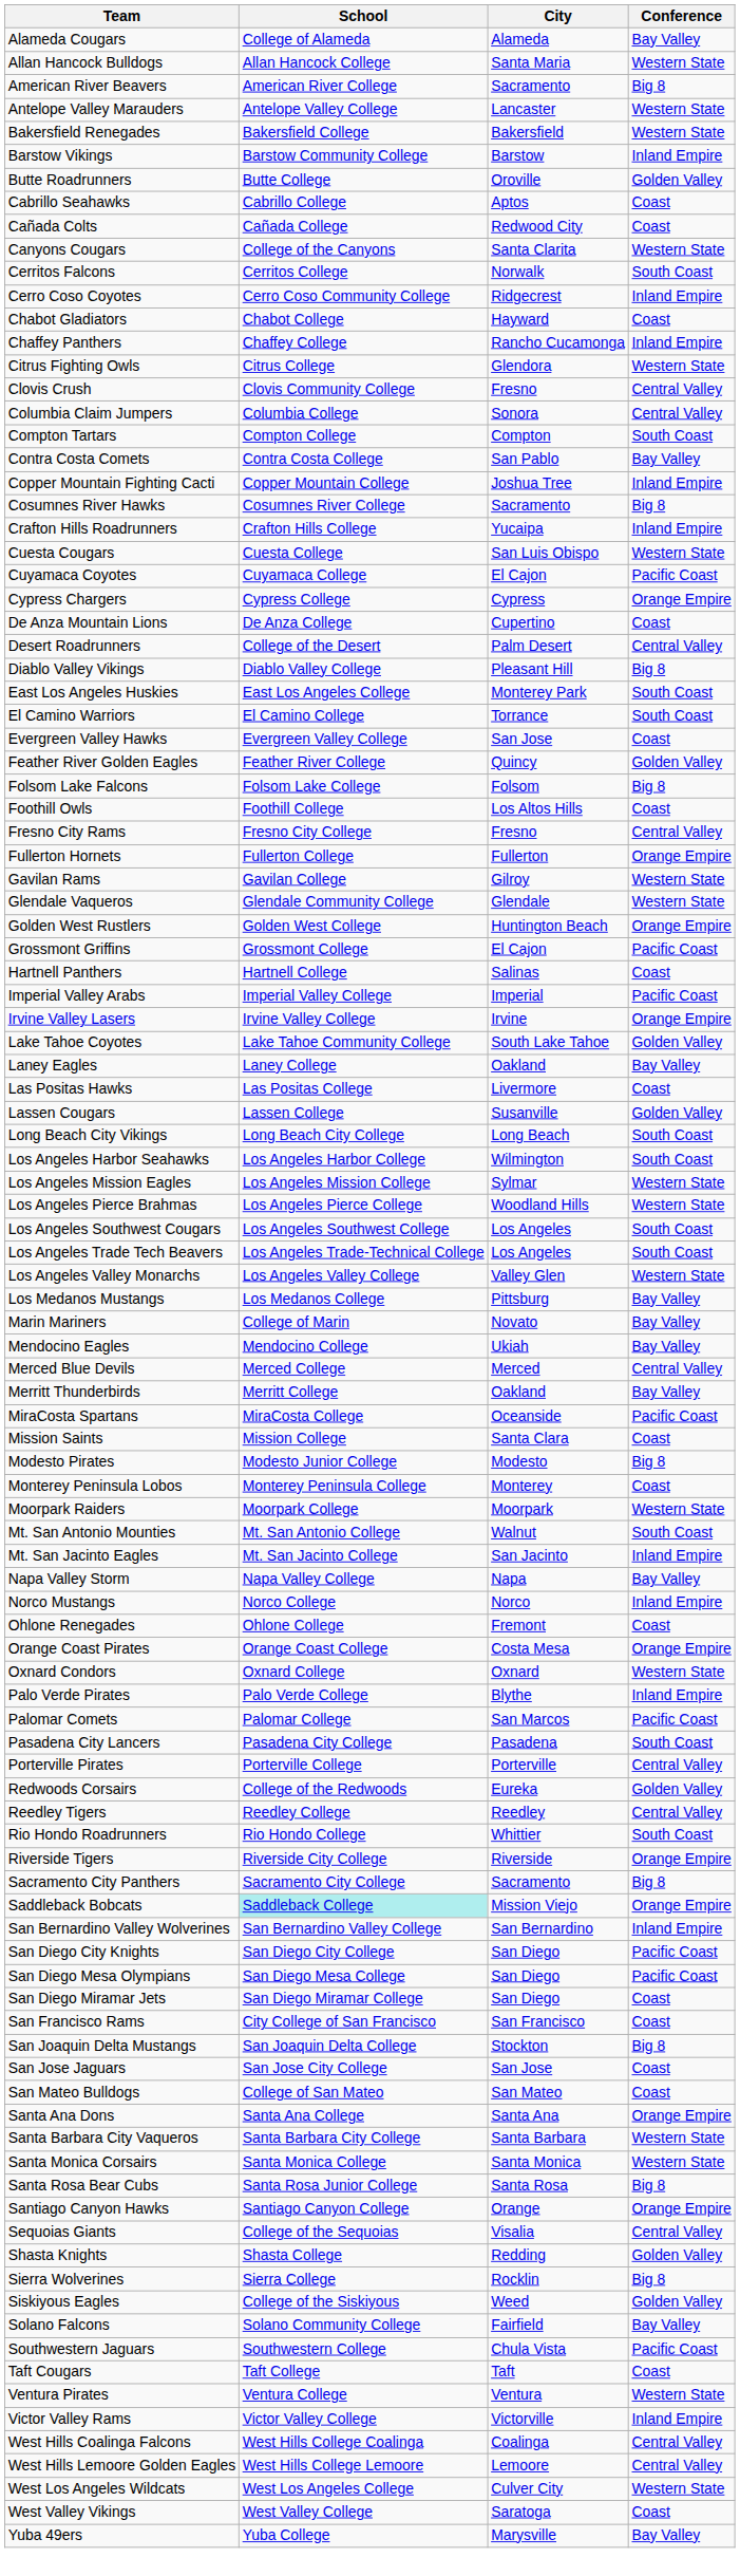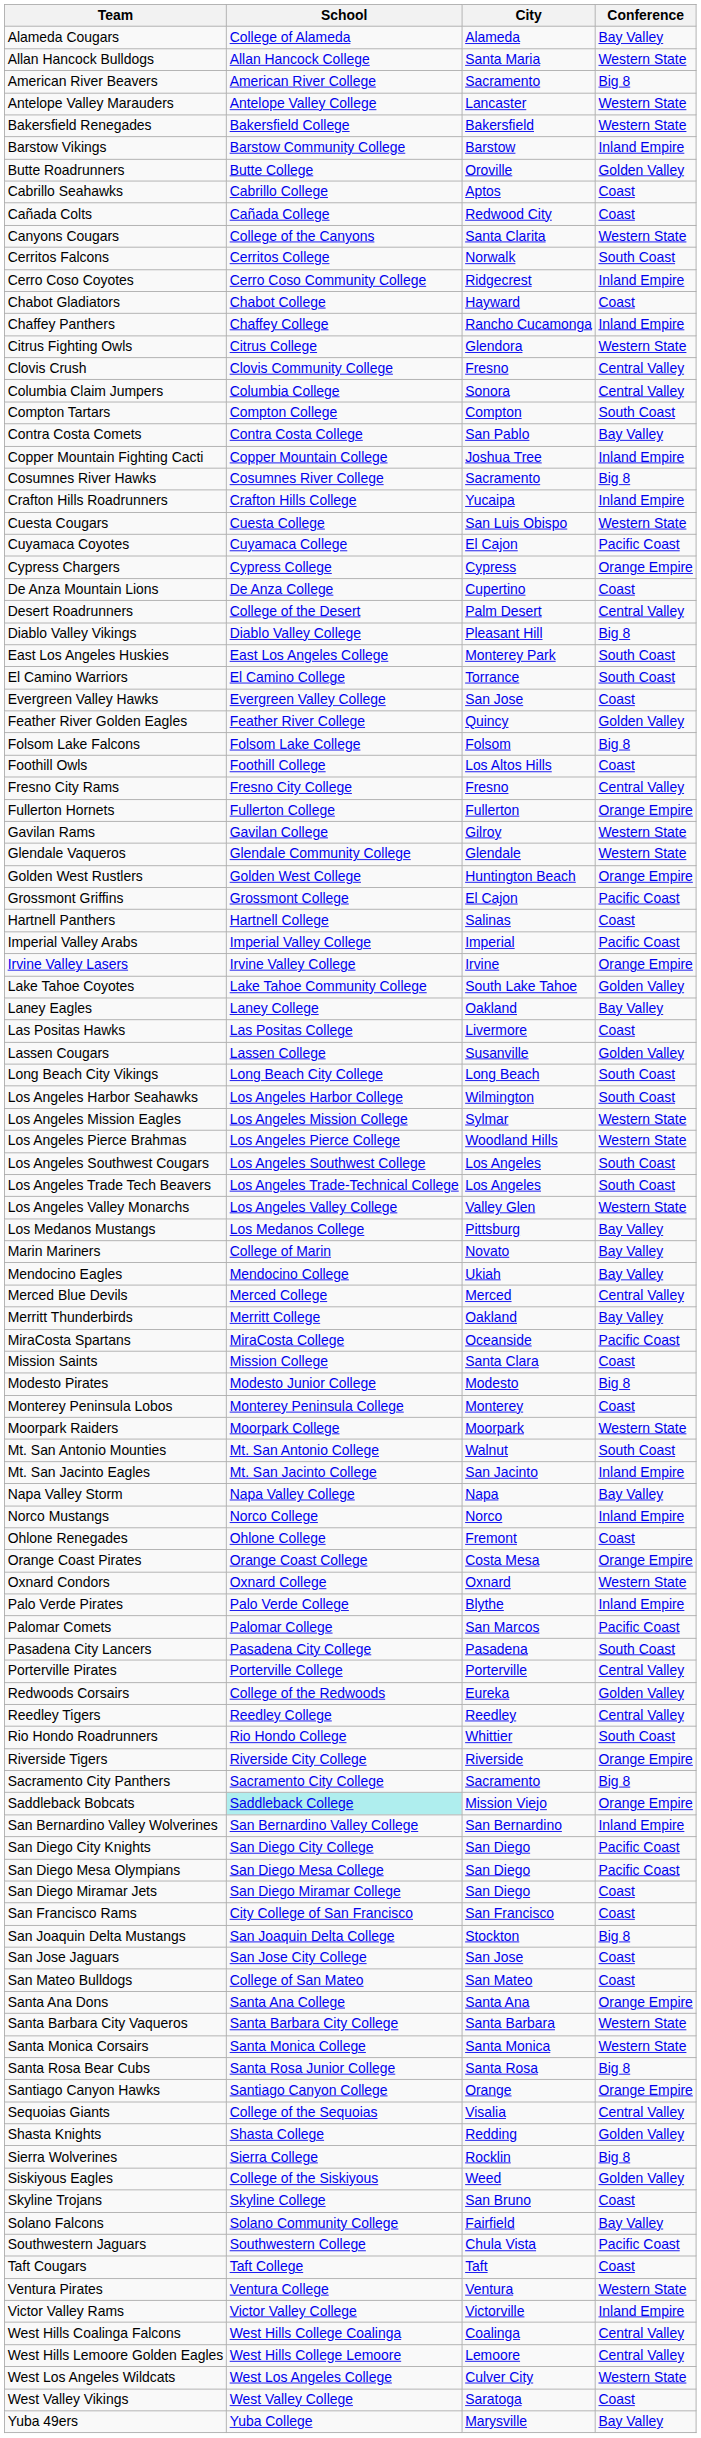 <table class="sortable wikitable">
 <tr>
 <th>Team</th>
 <th>School</th>
 <th>City</th>
 <th>Conference</th>
 </tr>
 <tr>
 <td>Alameda Cougars</td>
 <td><a href='#'>College of Alameda</a></td>
 <td><a href='#'>Alameda</a></td>
 <td><a href='#'>Bay Valley</a></td>
 </tr>
 <tr>
 <td>Allan Hancock Bulldogs</td>
 <td><a href='#'>Allan Hancock College</a></td>
 <td><a href='#'>Santa Maria</a></td>
 <td><a href='#'>Western State</a></td>
 </tr>
 <tr>
 <td>American River Beavers</td>
 <td><a href='#'>American River College</a></td>
 <td><a href='#'>Sacramento</a></td>
 <td><a href='#'>Big 8</a></td>
 </tr>
 <tr>
 <td>Antelope Valley Marauders</td>
 <td><a href='#'>Antelope Valley College</a></td>
 <td><a href='#'>Lancaster</a></td>
 <td><a href='#'>Western State</a></td>
 </tr>
 <tr>
 <td>Bakersfield Renegades</td>
 <td><a href='#'>Bakersfield College</a></td>
 <td><a href='#'>Bakersfield</a></td>
 <td><a href='#'>Western State</a></td>
 </tr>
 <tr>
 <td>Barstow Vikings</td>
 <td><a href='#'>Barstow Community College</a></td>
 <td><a href='#'>Barstow</a></td>
 <td><a href='#'>Inland Empire</a></td>
 </tr>
 <tr>
 <td>Butte Roadrunners</td>
 <td><a href='#'>Butte College</a></td>
 <td><a href='#'>Oroville</a></td>
 <td><a href='#'>Golden Valley</a></td>
 </tr>
 <tr>
 <td>Cabrillo Seahawks</td>
 <td><a href='#'>Cabrillo College</a></td>
 <td><a href='#'>Aptos</a></td>
 <td><a href='#'>Coast</a></td>
 </tr>
 <tr>
 <td>Cañada Colts</td>
 <td><a href='#'>Cañada College</a></td>
 <td><a href='#'>Redwood City</a></td>
 <td><a href='#'>Coast</a></td>
 </tr>
 <tr>
 <td>Canyons Cougars</td>
 <td><a href='#'>College of the Canyons</a></td>
 <td><a href='#'>Santa Clarita</a></td>
 <td><a href='#'>Western State</a></td>
 </tr>
 <tr>
 <td>Cerritos Falcons</td>
 <td><a href='#'>Cerritos College</a></td>
 <td><a href='#'>Norwalk</a></td>
 <td><a href='#'>South Coast</a></td>
 </tr>
 <tr>
 <td>Cerro Coso Coyotes</td>
 <td><a href='#'>Cerro Coso Community College</a></td>
 <td><a href='#'>Ridgecrest</a></td>
 <td><a href='#'>Inland Empire</a></td>
 </tr>
 <tr>
 <td>Chabot Gladiators</td>
 <td><a href='#'>Chabot College</a></td>
 <td><a href='#'>Hayward</a></td>
 <td><a href='#'>Coast</a></td>
 </tr>
 <tr>
 <td>Chaffey Panthers</td>
 <td><a href='#'>Chaffey College</a></td>
 <td><a href='#'>Rancho Cucamonga</a></td>
 <td><a href='#'>Inland Empire</a></td>
 </tr>
 <tr>
 <td>Citrus Fighting Owls</td>
 <td><a href='#'>Citrus College</a></td>
 <td><a href='#'>Glendora</a></td>
 <td><a href='#'>Western State</a></td>
 </tr>
 <tr>
 <td>Clovis Crush</td>
 <td><a href='#'>Clovis Community College</a></td>
 <td><a href='#'>Fresno</a></td>
 <td><a href='#'>Central Valley</a></td>
 </tr>
 <tr>
 <td>Columbia Claim Jumpers</td>
 <td><a href='#'>Columbia College</a></td>
 <td><a href='#'>Sonora</a></td>
 <td><a href='#'>Central Valley</a></td>
 </tr>
 <tr>
 <td>Compton Tartars</td>
 <td><a href='#'>Compton College</a></td>
 <td><a href='#'>Compton</a></td>
 <td><a href='#'>South Coast</a></td>
 </tr>
 <tr>
 <td>Contra Costa Comets</td>
 <td><a href='#'>Contra Costa College</a></td>
 <td><a href='#'>San Pablo</a></td>
 <td><a href='#'>Bay Valley</a></td>
 </tr>
 <tr>
 <td>Copper Mountain Fighting Cacti</td>
 <td><a href='#'>Copper Mountain College</a></td>
 <td><a href='#'>Joshua Tree</a></td>
 <td><a href='#'>Inland Empire</a></td>
 </tr>
 <tr>
 <td>Cosumnes River Hawks</td>
 <td><a href='#'>Cosumnes River College</a></td>
 <td><a href='#'>Sacramento</a></td>
 <td><a href='#'>Big 8</a></td>
 </tr>
 <tr>
 <td>Crafton Hills Roadrunners</td>
 <td><a href='#'>Crafton Hills College</a></td>
 <td><a href='#'>Yucaipa</a></td>
 <td><a href='#'>Inland Empire</a></td>
 </tr>
 <tr>
 <td>Cuesta Cougars</td>
 <td><a href='#'>Cuesta College</a></td>
 <td><a href='#'>San Luis Obispo</a></td>
 <td><a href='#'>Western State</a></td>
 </tr>
 <tr>
 <td>Cuyamaca Coyotes</td>
 <td><a href='#'>Cuyamaca College</a></td>
 <td><a href='#'>El Cajon</a></td>
 <td><a href='#'>Pacific Coast</a></td>
 </tr>
 <tr>
 <td>Cypress Chargers</td>
 <td><a href='#'>Cypress College</a></td>
 <td><a href='#'>Cypress</a></td>
 <td><a href='#'>Orange Empire</a></td>
 </tr>
 <tr>
 <td>De Anza Mountain Lions</td>
 <td><a href='#'>De Anza College</a></td>
 <td><a href='#'>Cupertino</a></td>
 <td><a href='#'>Coast</a></td>
 </tr>
 <tr>
 <td>Desert Roadrunners</td>
 <td><a href='#'>College of the Desert</a></td>
 <td><a href='#'>Palm Desert</a></td>
 <td><a href='#'>Central Valley</a></td>
 </tr>
 <tr>
 <td>Diablo Valley Vikings</td>
 <td><a href='#'>Diablo Valley College</a></td>
 <td><a href='#'>Pleasant Hill</a></td>
 <td><a href='#'>Big 8</a></td>
 </tr>
 <tr>
 <td>East Los Angeles Huskies</td>
 <td><a href='#'>East Los Angeles College</a></td>
 <td><a href='#'>Monterey Park</a></td>
 <td><a href='#'>South Coast</a></td>
 </tr>
 <tr>
 <td>El Camino Warriors</td>
 <td><a href='#'>El Camino College</a></td>
 <td><a href='#'>Torrance</a></td>
 <td><a href='#'>South Coast</a></td>
 </tr>
 <tr>
 <td>Evergreen Valley Hawks</td>
 <td><a href='#'>Evergreen Valley College</a></td>
 <td><a href='#'>San Jose</a></td>
 <td><a href='#'>Coast</a></td>
 </tr>
 <tr>
 <td>Feather River Golden Eagles</td>
 <td><a href='#'>Feather River College</a></td>
 <td><a href='#'>Quincy</a></td>
 <td><a href='#'>Golden Valley</a></td>
 </tr>
 <tr>
 <td>Folsom Lake Falcons</td>
 <td><a href='#'>Folsom Lake College</a></td>
 <td><a href='#'>Folsom</a></td>
 <td><a href='#'>Big 8</a></td>
 </tr>
 <tr>
 <td>Foothill Owls</td>
 <td><a href='#'>Foothill College</a></td>
 <td><a href='#'>Los Altos Hills</a></td>
 <td><a href='#'>Coast</a></td>
 </tr>
 <tr>
 <td>Fresno City Rams</td>
 <td><a href='#'>Fresno City College</a></td>
 <td><a href='#'>Fresno</a></td>
 <td><a href='#'>Central Valley</a></td>
 </tr>
 <tr>
 <td>Fullerton Hornets</td>
 <td><a href='#'>Fullerton College</a></td>
 <td><a href='#'>Fullerton</a></td>
 <td><a href='#'>Orange Empire</a></td>
 </tr>
 <tr>
 <td>Gavilan Rams</td>
 <td><a href='#'>Gavilan College</a></td>
 <td><a href='#'>Gilroy</a></td>
 <td><a href='#'>Western State</a></td>
 </tr>
 <tr>
 <td>Glendale Vaqueros</td>
 <td><a href='#'>Glendale Community College</a></td>
 <td><a href='#'>Glendale</a></td>
 <td><a href='#'>Western State</a></td>
 </tr>
 <tr>
 <td>Golden West Rustlers</td>
 <td><a href='#'>Golden West College</a></td>
 <td><a href='#'>Huntington Beach</a></td>
 <td><a href='#'>Orange Empire</a></td>
 </tr>
 <tr>
 <td>Grossmont Griffins</td>
 <td><a href='#'>Grossmont College</a></td>
 <td><a href='#'>El Cajon</a></td>
 <td><a href='#'>Pacific Coast</a></td>
 </tr>
 <tr>
 <td>Hartnell Panthers</td>
 <td><a href='#'>Hartnell College</a></td>
 <td><a href='#'>Salinas</a></td>
 <td><a href='#'>Coast</a></td>
 </tr>
 <tr>
 <td>Imperial Valley Arabs</td>
 <td><a href='#'>Imperial Valley College</a></td>
 <td><a href='#'>Imperial</a></td>
 <td><a href='#'>Pacific Coast</a></td>
 </tr>
 <tr>
 <td><a href='#'>Irvine Valley Lasers</a></td>
 <td><a href='#'>Irvine Valley College</a></td>
 <td><a href='#'>Irvine</a></td>
 <td><a href='#'>Orange Empire</a></td>
 </tr>
 <tr>
 <td>Lake Tahoe Coyotes</td>
 <td><a href='#'>Lake Tahoe Community College</a></td>
 <td><a href='#'>South Lake Tahoe</a></td>
 <td><a href='#'>Golden Valley</a></td>
 </tr>
 <tr>
 <td>Laney Eagles</td>
 <td><a href='#'>Laney College</a></td>
 <td><a href='#'>Oakland</a></td>
 <td><a href='#'>Bay Valley</a></td>
 </tr>
 <tr>
 <td>Las Positas Hawks</td>
 <td><a href='#'>Las Positas College</a></td>
 <td><a href='#'>Livermore</a></td>
 <td><a href='#'>Coast</a></td>
 </tr>
 <tr>
 <td>Lassen Cougars</td>
 <td><a href='#'>Lassen College</a></td>
 <td><a href='#'>Susanville</a></td>
 <td><a href='#'>Golden Valley</a></td>
 </tr>
 <tr>
 <td>Long Beach City Vikings</td>
 <td><a href='#'>Long Beach City College</a></td>
 <td><a href='#'>Long Beach</a></td>
 <td><a href='#'>South Coast</a></td>
 </tr>
 <tr>
 <td>Los Angeles Harbor Seahawks</td>
 <td><a href='#'>Los Angeles Harbor College</a></td>
 <td><a href='#'>Wilmington</a></td>
 <td><a href='#'>South Coast</a></td>
 </tr>
 <tr>
 <td>Los Angeles Mission Eagles</td>
 <td><a href='#'>Los Angeles Mission College</a></td>
 <td><a href='#'>Sylmar</a></td>
 <td><a href='#'>Western State</a></td>
 </tr>
 <tr>
 <td>Los Angeles Pierce Brahmas</td>
 <td><a href='#'>Los Angeles Pierce College</a></td>
 <td><a href='#'>Woodland Hills</a></td>
 <td><a href='#'>Western State</a></td>
 </tr>
 <tr>
 <td>Los Angeles Southwest Cougars</td>
 <td><a href='#'>Los Angeles Southwest College</a></td>
 <td><a href='#'>Los Angeles</a></td>
 <td><a href='#'>South Coast</a></td>
 </tr>
 <tr>
 <td>Los Angeles Trade Tech Beavers</td>
 <td><a href='#'>Los Angeles Trade-Technical College</a></td>
 <td><a href='#'>Los Angeles</a></td>
 <td><a href='#'>South Coast</a></td>
 </tr>
 <tr>
 <td>Los Angeles Valley Monarchs</td>
 <td><a href='#'>Los Angeles Valley College</a></td>
 <td><a href='#'>Valley Glen</a></td>
 <td><a href='#'>Western State</a></td>
 </tr>
 <tr>
 <td>Los Medanos Mustangs</td>
 <td><a href='#'>Los Medanos College</a></td>
 <td><a href='#'>Pittsburg</a></td>
 <td><a href='#'>Bay Valley</a></td>
 </tr>
 <tr>
 <td>Marin Mariners</td>
 <td><a href='#'>College of Marin</a></td>
 <td><a href='#'>Novato</a></td>
 <td><a href='#'>Bay Valley</a></td>
 </tr>
 <tr>
 <td>Mendocino Eagles</td>
 <td><a href='#'>Mendocino College</a></td>
 <td><a href='#'>Ukiah</a></td>
 <td><a href='#'>Bay Valley</a></td>
 </tr>
 <tr>
 <td>Merced Blue Devils</td>
 <td><a href='#'>Merced College</a></td>
 <td><a href='#'>Merced</a></td>
 <td><a href='#'>Central Valley</a></td>
 </tr>
 <tr>
 <td>Merritt Thunderbirds</td>
 <td><a href='#'>Merritt College</a></td>
 <td><a href='#'>Oakland</a></td>
 <td><a href='#'>Bay Valley</a></td>
 </tr>
 <tr>
 <td>MiraCosta Spartans</td>
 <td><a href='#'>MiraCosta College</a></td>
 <td><a href='#'>Oceanside</a></td>
 <td><a href='#'>Pacific Coast</a></td>
 </tr>
 <tr>
 <td>Mission Saints</td>
 <td><a href='#'>Mission College</a></td>
 <td><a href='#'>Santa Clara</a></td>
 <td><a href='#'>Coast</a></td>
 </tr>
 <tr>
 <td>Modesto Pirates</td>
 <td><a href='#'>Modesto Junior College</a></td>
 <td><a href='#'>Modesto</a></td>
 <td><a href='#'>Big 8</a></td>
 </tr>
 <tr>
 <td>Monterey Peninsula Lobos</td>
 <td><a href='#'>Monterey Peninsula College</a></td>
 <td><a href='#'>Monterey</a></td>
 <td><a href='#'>Coast</a></td>
 </tr>
 <tr>
 <td>Moorpark Raiders</td>
 <td><a href='#'>Moorpark College</a></td>
 <td><a href='#'>Moorpark</a></td>
 <td><a href='#'>Western State</a></td>
 </tr>
 <tr>
 <td>Mt. San Antonio Mounties</td>
 <td><a href='#'>Mt. San Antonio College</a></td>
 <td><a href='#'>Walnut</a></td>
 <td><a href='#'>South Coast</a></td>
 </tr>
 <tr>
 <td>Mt. San Jacinto Eagles</td>
 <td><a href='#'>Mt. San Jacinto College</a></td>
 <td><a href='#'>San Jacinto</a></td>
 <td><a href='#'>Inland Empire</a></td>
 </tr>
 <tr>
 <td>Napa Valley Storm</td>
 <td><a href='#'>Napa Valley College</a></td>
 <td><a href='#'>Napa</a></td>
 <td><a href='#'>Bay Valley</a></td>
 </tr>
 <tr>
 <td>Norco Mustangs</td>
 <td><a href='#'>Norco College</a></td>
 <td><a href='#'>Norco</a></td>
 <td><a href='#'>Inland Empire</a></td>
 </tr>
 <tr>
 <td>Ohlone Renegades</td>
 <td><a href='#'>Ohlone College</a></td>
 <td><a href='#'>Fremont</a></td>
 <td><a href='#'>Coast</a></td>
 </tr>
 <tr>
 <td>Orange Coast Pirates</td>
 <td><a href='#'>Orange Coast College</a></td>
 <td><a href='#'>Costa Mesa</a></td>
 <td><a href='#'>Orange Empire</a></td>
 </tr>
 <tr>
 <td>Oxnard Condors</td>
 <td><a href='#'>Oxnard College</a></td>
 <td><a href='#'>Oxnard</a></td>
 <td><a href='#'>Western State</a></td>
 </tr>
 <tr>
 <td>Palo Verde Pirates</td>
 <td><a href='#'>Palo Verde College</a></td>
 <td><a href='#'>Blythe</a></td>
 <td><a href='#'>Inland Empire</a></td>
 </tr>
 <tr>
 <td>Palomar Comets</td>
 <td><a href='#'>Palomar College</a></td>
 <td><a href='#'>San Marcos</a></td>
 <td><a href='#'>Pacific Coast</a></td>
 </tr>
 <tr>
 <td>Pasadena City Lancers</td>
 <td><a href='#'>Pasadena City College</a></td>
 <td><a href='#'>Pasadena</a></td>
 <td><a href='#'>South Coast</a></td>
 </tr>
 <tr>
 <td>Porterville Pirates</td>
 <td><a href='#'>Porterville College</a></td>
 <td><a href='#'>Porterville</a></td>
 <td><a href='#'>Central Valley</a></td>
 </tr>
 <tr>
 <td>Redwoods Corsairs</td>
 <td><a href='#'>College of the Redwoods</a></td>
 <td><a href='#'>Eureka</a></td>
 <td><a href='#'>Golden Valley</a></td>
 </tr>
 <tr>
 <td>Reedley Tigers</td>
 <td><a href='#'>Reedley College</a></td>
 <td><a href='#'>Reedley</a></td>
 <td><a href='#'>Central Valley</a></td>
 </tr>
 <tr>
 <td>Rio Hondo Roadrunners</td>
 <td><a href='#'>Rio Hondo College</a></td>
 <td><a href='#'>Whittier</a></td>
 <td><a href='#'>South Coast</a></td>
 </tr>
 <tr>
 <td>Riverside Tigers</td>
 <td><a href='#'>Riverside City College</a></td>
 <td><a href='#'>Riverside</a></td>
 <td><a href='#'>Orange Empire</a></td>
 </tr>
 <tr>
 <td>Sacramento City Panthers</td>
 <td><a href='#'>Sacramento City College</a></td>
 <td><a href='#'>Sacramento</a></td>
 <td><a href='#'>Big 8</a></td>
 </tr>
 <tr>
 <td>Saddleback Bobcats</td>
 <td style="background: paleturquoise;"><a href='#'>Saddleback College</a></td>
 <td><a href='#'>Mission Viejo</a></td>
 <td><a href='#'>Orange Empire</a></td>
 </tr>
 <tr>
 <td>San Bernardino Valley Wolverines</td>
 <td><a href='#'>San Bernardino Valley College</a></td>
 <td><a href='#'>San Bernardino</a></td>
 <td><a href='#'>Inland Empire</a></td>
 </tr>
 <tr>
 <td>San Diego City Knights</td>
 <td><a href='#'>San Diego City College</a></td>
 <td><a href='#'>San Diego</a></td>
 <td><a href='#'>Pacific Coast</a></td>
 </tr>
 <tr>
 <td>San Diego Mesa Olympians</td>
 <td><a href='#'>San Diego Mesa College</a></td>
 <td><a href='#'>San Diego</a></td>
 <td><a href='#'>Pacific Coast</a></td>
 </tr>
 <tr>
 <td>San Diego Miramar Jets</td>
 <td><a href='#'>San Diego Miramar College</a></td>
 <td><a href='#'>San Diego</a></td>
 <td><a href='#'>Coast</a></td>
 </tr>
 <tr>
 <td>San Francisco Rams</td>
 <td><a href='#'>City College of San Francisco</a></td>
 <td><a href='#'>San Francisco</a></td>
 <td><a href='#'>Coast</a></td>
 </tr>
 <tr>
 <td>San Joaquin Delta Mustangs</td>
 <td><a href='#'>San Joaquin Delta College</a></td>
 <td><a href='#'>Stockton</a></td>
 <td><a href='#'>Big 8</a></td>
 </tr>
 <tr>
 <td>San Jose Jaguars</td>
 <td><a href='#'>San Jose City College</a></td>
 <td><a href='#'>San Jose</a></td>
 <td><a href='#'>Coast</a></td>
 </tr>
 <tr>
 <td>San Mateo Bulldogs</td>
 <td><a href='#'>College of San Mateo</a></td>
 <td><a href='#'>San Mateo</a></td>
 <td><a href='#'>Coast</a></td>
 </tr>
 <tr>
 <td>Santa Ana Dons</td>
 <td><a href='#'>Santa Ana College</a></td>
 <td><a href='#'>Santa Ana</a></td>
 <td><a href='#'>Orange Empire</a></td>
 </tr>
 <tr>
 <td>Santa Barbara City Vaqueros</td>
 <td><a href='#'>Santa Barbara City College</a></td>
 <td><a href='#'>Santa Barbara</a></td>
 <td><a href='#'>Western State</a></td>
 </tr>
 <tr>
 <td>Santa Monica Corsairs</td>
 <td><a href='#'>Santa Monica College</a></td>
 <td><a href='#'>Santa Monica</a></td>
 <td><a href='#'>Western State</a></td>
 </tr>
 <tr>
 <td>Santa Rosa Bear Cubs</td>
 <td><a href='#'>Santa Rosa Junior College</a></td>
 <td><a href='#'>Santa Rosa</a></td>
 <td><a href='#'>Big 8</a></td>
 </tr>
 <tr>
 <td>Santiago Canyon Hawks</td>
 <td><a href='#'>Santiago Canyon College</a></td>
 <td><a href='#'>Orange</a></td>
 <td><a href='#'>Orange Empire</a></td>
 </tr>
 <tr>
 <td>Sequoias Giants</td>
 <td><a href='#'>College of the Sequoias</a></td>
 <td><a href='#'>Visalia</a></td>
 <td><a href='#'>Central Valley</a></td>
 </tr>
 <tr>
 <td>Shasta Knights</td>
 <td><a href='#'>Shasta College</a></td>
 <td><a href='#'>Redding</a></td>
 <td><a href='#'>Golden Valley</a></td>
 </tr>
 <tr>
 <td>Sierra Wolverines</td>
 <td><a href='#'>Sierra College</a></td>
 <td><a href='#'>Rocklin</a></td>
 <td><a href='#'>Big 8</a></td>
 </tr>
 <tr>
 <td>Siskiyous Eagles</td>
 <td><a href='#'>College of the Siskiyous</a></td>
 <td><a href='#'>Weed</a></td>
 <td><a href='#'>Golden Valley</a></td>
 </tr>
 <tr>
+<td>Skyline Trojans</td>
+<td><a href='#'>Skyline College</a></td>
+<td><a href='#'>San Bruno</a></td>
+<td><a href='#'>Coast</a></td>
+</tr>
+<tr>
 <td>Solano Falcons</td>
 <td><a href='#'>Solano Community College</a></td>
 <td><a href='#'>Fairfield</a></td>
 <td><a href='#'>Bay Valley</a></td>
 </tr>
 <tr>
 <td>Southwestern Jaguars</td>
 <td><a href='#'>Southwestern College</a></td>
 <td><a href='#'>Chula Vista</a></td>
 <td><a href='#'>Pacific Coast</a></td>
 </tr>
 <tr>
 <td>Taft Cougars</td>
 <td><a href='#'>Taft College</a></td>
 <td><a href='#'>Taft</a></td>
 <td><a href='#'>Coast</a></td>
 </tr>
 <tr>
 <td>Ventura Pirates</td>
 <td><a href='#'>Ventura College</a></td>
 <td><a href='#'>Ventura</a></td>
 <td><a href='#'>Western State</a></td>
 </tr>
 <tr>
 <td>Victor Valley Rams</td>
 <td><a href='#'>Victor Valley College</a></td>
 <td><a href='#'>Victorville</a></td>
 <td><a href='#'>Inland Empire</a></td>
 </tr>
 <tr>
 <td>West Hills Coalinga Falcons</td>
 <td><a href='#'>West Hills College Coalinga</a></td>
 <td><a href='#'>Coalinga</a></td>
 <td><a href='#'>Central Valley</a></td>
 </tr>
 <tr>
 <td>West Hills Lemoore Golden Eagles</td>
 <td><a href='#'>West Hills College Lemoore</a></td>
 <td><a href='#'>Lemoore</a></td>
 <td><a href='#'>Central Valley</a></td>
 </tr>
 <tr>
 <td>West Los Angeles Wildcats</td>
 <td><a href='#'>West Los Angeles College</a></td>
 <td><a href='#'>Culver City</a></td>
 <td><a href='#'>Western State</a></td>
 </tr>
 <tr>
 <td>West Valley Vikings</td>
 <td><a href='#'>West Valley College</a></td>
 <td><a href='#'>Saratoga</a></td>
 <td><a href='#'>Coast</a></td>
 </tr>
 <tr>
 <td>Yuba 49ers</td>
 <td><a href='#'>Yuba College</a></td>
 <td><a href='#'>Marysville</a></td>
 <td><a href='#'>Bay Valley</a></td>
 </tr>
 </table>
